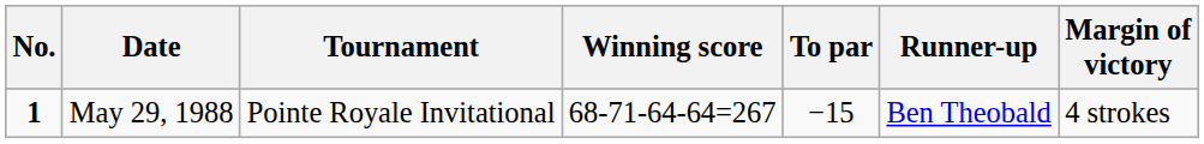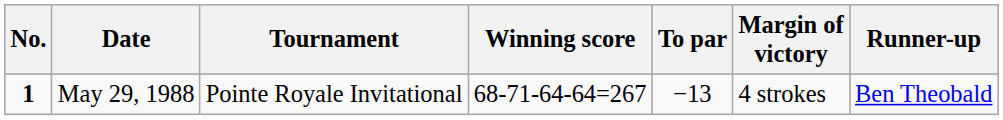 <table class="wikitable" style="font-size:95%;">
 <tr>
 <th>No.</th>
 <th>Date</th>
 <th>Tournament</th>
 <th>Winning score</th>
 <th>To par</th>
+<th>Margin of<br>victory</th>
 <th>Runner-up</th>
-<th>Margin of<br>victory</th>
 </tr>
 <tr>
 <td align=center><strong>1</strong></td>
 <td align=right>May 29, 1988</td>
 <td>Pointe Royale Invitational</td>
 <td align=right>68-71-64-64=267</td>
-<td align=center>−15</td>
+<td align=center>−13</td>
+<td>4 strokes</td>
 <td> <a href='#'>Ben Theobald</a></td>
-<td>4 strokes</td>
 </tr>
 </table>
